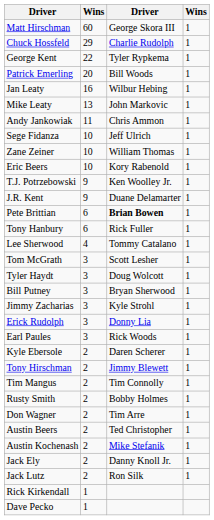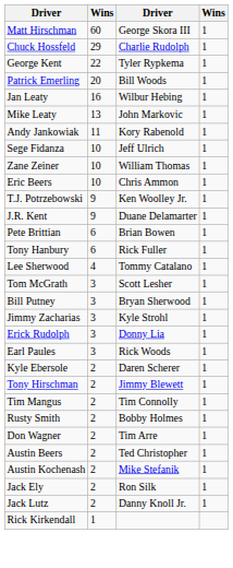 <table class="wikitable">
 <tr>
 <th>Driver</th>
 <th>Wins</th>
 <th>Driver</th>
 <th>Wins</th>
 </tr>
 <tr>
 <td><a href='#'>Matt Hirschman</a></td>
 <td>60</td>
 <td>George Skora III</td>
 <td>1</td>
 </tr>
 <tr>
 <td><a href='#'>Chuck Hossfeld</a></td>
 <td>29</td>
 <td><a href='#'>Charlie Rudolph</a></td>
 <td>1</td>
 </tr>
 <tr>
 <td>George Kent</td>
 <td>22</td>
 <td>Tyler Rypkema</td>
 <td>1</td>
 </tr>
 <tr>
 <td><a href='#'>Patrick Emerling</a></td>
 <td>20</td>
 <td>Bill Woods</td>
 <td>1</td>
 </tr>
 <tr>
 <td>Jan Leaty</td>
 <td>16</td>
 <td>Wilbur Hebing</td>
 <td>1</td>
 </tr>
 <tr>
 <td>Mike Leaty</td>
 <td>13</td>
 <td>John Markovic</td>
 <td>1</td>
 </tr>
 <tr>
 <td>Andy Jankowiak</td>
 <td>11</td>
-<td>Chris Ammon</td>
+<td>Kory Rabenold</td>
 <td>1</td>
 </tr>
 <tr>
 <td>Sege Fidanza</td>
 <td>10</td>
 <td>Jeff Ulrich</td>
 <td>1</td>
 </tr>
 <tr>
 <td>Zane Zeiner</td>
 <td>10</td>
 <td>William Thomas</td>
 <td>1</td>
 </tr>
 <tr>
 <td>Eric Beers</td>
 <td>10</td>
-<td>Kory Rabenold</td>
+<td>Chris Ammon</td>
 <td>1</td>
 </tr>
 <tr>
 <td>T.J. Potrzebowski</td>
 <td>9</td>
 <td>Ken Woolley Jr.</td>
 <td>1</td>
 </tr>
 <tr>
 <td>J.R. Kent</td>
 <td>9</td>
 <td>Duane Delamarter</td>
 <td>1</td>
 </tr>
 <tr>
 <td>Pete Brittian</td>
 <td>6</td>
-<td><strong>Brian Bowen</strong></td>
+<td>Brian Bowen</td>
 <td>1</td>
 </tr>
 <tr>
 <td>Tony Hanbury</td>
 <td>6</td>
 <td>Rick Fuller</td>
 <td>1</td>
 </tr>
 <tr>
 <td>Lee Sherwood</td>
 <td>4</td>
 <td>Tommy Catalano</td>
 <td>1</td>
 </tr>
 <tr>
 <td>Tom McGrath</td>
 <td>3</td>
 <td>Scott Lesher</td>
-<td>1</td>
-</tr>
-<tr>
-<td>Tyler Haydt</td>
-<td>3</td>
-<td>Doug Wolcott</td>
 <td>1</td>
 </tr>
 <tr>
 <td>Bill Putney</td>
 <td>3</td>
 <td>Bryan Sherwood</td>
 <td>1</td>
 </tr>
 <tr>
 <td>Jimmy Zacharias</td>
 <td>3</td>
 <td>Kyle Strohl</td>
 <td>1</td>
 </tr>
 <tr>
 <td><a href='#'>Erick Rudolph</a></td>
 <td>3</td>
 <td><a href='#'>Donny Lia</a></td>
 <td>1</td>
 </tr>
 <tr>
 <td>Earl Paules</td>
 <td>3</td>
 <td>Rick Woods</td>
 <td>1</td>
 </tr>
 <tr>
 <td>Kyle Ebersole</td>
 <td>2</td>
 <td>Daren Scherer</td>
 <td>1</td>
 </tr>
 <tr>
 <td><a href='#'>Tony Hirschman</a></td>
 <td>2</td>
 <td><a href='#'>Jimmy Blewett</a></td>
 <td>1</td>
 </tr>
 <tr>
 <td>Tim Mangus</td>
 <td>2</td>
 <td>Tim Connolly</td>
 <td>1</td>
 </tr>
 <tr>
 <td>Rusty Smith</td>
 <td>2</td>
 <td>Bobby Holmes</td>
 <td>1</td>
 </tr>
 <tr>
 <td>Don Wagner</td>
 <td>2</td>
 <td>Tim Arre</td>
 <td>1</td>
 </tr>
 <tr>
 <td>Austin Beers</td>
 <td>2</td>
 <td>Ted Christopher</td>
 <td>1</td>
 </tr>
 <tr>
 <td>Austin Kochenash</td>
 <td>2</td>
 <td><a href='#'>Mike Stefanik</a></td>
 <td>1</td>
 </tr>
 <tr>
 <td>Jack Ely</td>
 <td>2</td>
-<td>Danny Knoll Jr.</td>
+<td>Ron Silk</td>
 <td>1</td>
 </tr>
 <tr>
 <td>Jack Lutz</td>
 <td>2</td>
-<td>Ron Silk</td>
+<td>Danny Knoll Jr.</td>
 <td>1</td>
 </tr>
 <tr>
 <td>Rick Kirkendall</td>
 <td>1</td>
 <td></td>
 <td></td>
 </tr>
-<tr>
-<td>Dave Pecko</td>
-<td>1</td>
-<td></td>
-<td></td>
-</tr>
 </table>
